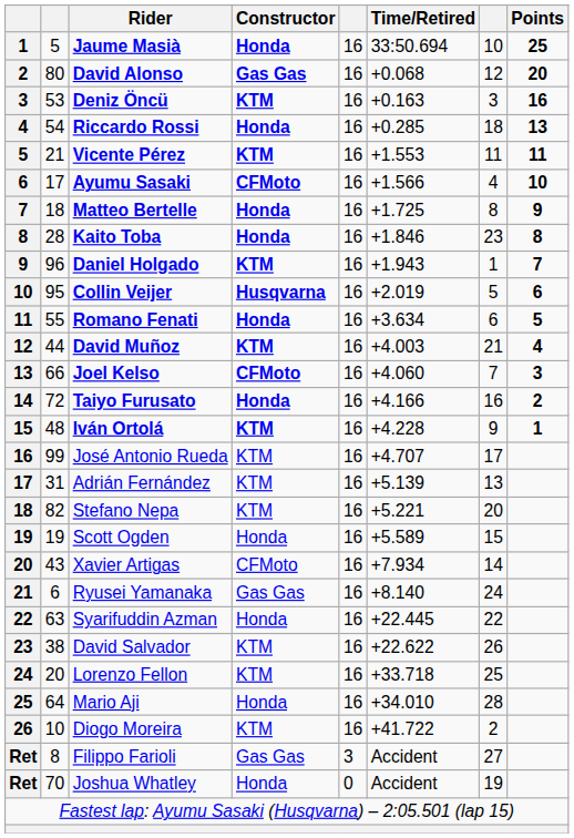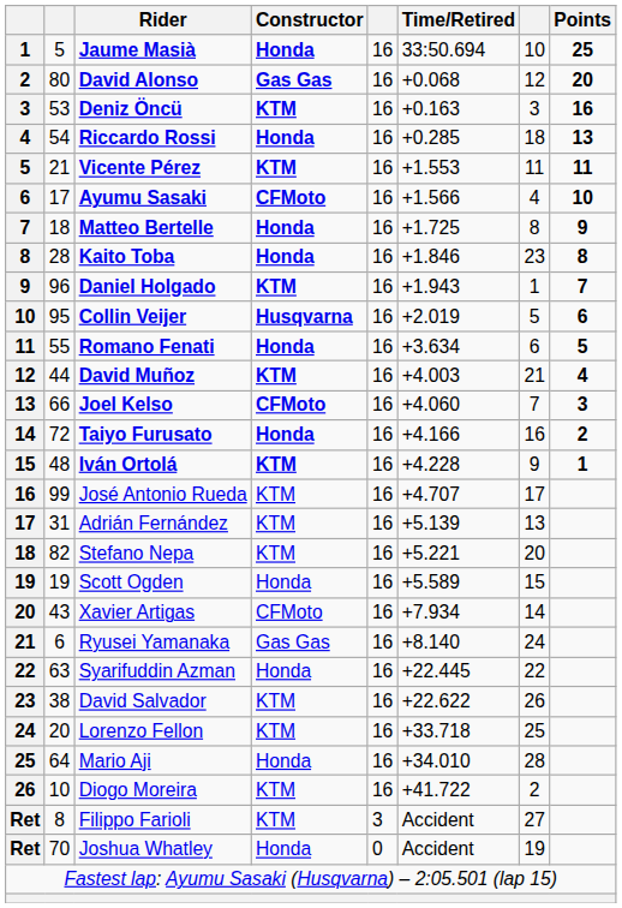 <table class="wikitable sortable" style="font-size: 85%;">
 <tr>
 <th scope="col"></th>
 <th scope="col"></th>
 <th scope="col">Rider</th>
 <th scope="col">Constructor</th>
 <th scope="col" class="unsortable"></th>
 <th scope="col" class="unsortable">Time/Retired</th>
 <th scope="col"></th>
 <th scope="col">Points</th>
 </tr>
 <tr>
 <th scope="row">1</th>
 <td align="center">5</td>
 <td data-sort-value="mas"> <strong><a href='#'>Jaume Masià</a></strong></td>
 <td><strong><a href='#'>Honda</a></strong></td>
 <td>16</td>
 <td>33:50.694</td>
 <td align="center">10</td>
 <td align="center"><strong>25</strong></td>
 </tr>
 <tr>
 <th scope="row">2</th>
 <td align="center">80</td>
 <td data-sort-value="alo"> <strong><a href='#'>David Alonso</a></strong></td>
 <td><strong><a href='#'>Gas Gas</a></strong></td>
 <td>16</td>
 <td>+0.068</td>
 <td align="center">12</td>
 <td align="center"><strong>20</strong></td>
 </tr>
 <tr>
 <th scope="row">3</th>
 <td align="center">53</td>
 <td data-sort-value="onc"> <strong><a href='#'>Deniz Öncü</a></strong></td>
 <td><strong><a href='#'>KTM</a></strong></td>
 <td>16</td>
 <td>+0.163</td>
 <td align="center">3</td>
 <td align="center"><strong>16</strong></td>
 </tr>
 <tr>
 <th scope="row">4</th>
 <td align="center">54</td>
 <td data-sort-value="ros"> <strong><a href='#'>Riccardo Rossi</a></strong></td>
 <td><strong><a href='#'>Honda</a></strong></td>
 <td>16</td>
 <td>+0.285</td>
 <td align="center">18</td>
 <td align="center"><strong>13</strong></td>
 </tr>
 <tr>
 <th scope="row">5</th>
 <td align="center">21</td>
 <td data-sort-value="per"> <strong><a href='#'>Vicente Pérez</a></strong></td>
 <td><strong><a href='#'>KTM</a></strong></td>
 <td>16</td>
 <td>+1.553</td>
 <td align="center">11</td>
 <td align="center"><strong>11</strong></td>
 </tr>
 <tr>
 <th scope="row">6</th>
 <td align="center">17</td>
 <td data-sort-value="sas"> <strong><a href='#'>Ayumu Sasaki</a></strong></td>
 <td><strong><a href='#'>CFMoto</a></strong></td>
 <td>16</td>
 <td>+1.566</td>
 <td align="center">4</td>
 <td align="center"><strong>10</strong></td>
 </tr>
 <tr>
 <th scope="row">7</th>
 <td align="center">18</td>
 <td data-sort-value="ber"> <strong><a href='#'>Matteo Bertelle</a></strong></td>
 <td><strong><a href='#'>Honda</a></strong></td>
 <td>16</td>
 <td>+1.725</td>
 <td align="center">8</td>
 <td align="center"><strong>9</strong></td>
 </tr>
 <tr>
 <th scope="row">8</th>
 <td align="center">28</td>
 <td data-sort-value="tob"> <strong><a href='#'>Kaito Toba</a></strong></td>
 <td><strong><a href='#'>Honda</a></strong></td>
 <td>16</td>
 <td>+1.846</td>
 <td align="center">23</td>
 <td align="center"><strong>8</strong></td>
 </tr>
 <tr>
 <th scope="row">9</th>
 <td align="center">96</td>
 <td data-sort-value="hol"> <strong><a href='#'>Daniel Holgado</a></strong></td>
 <td><strong><a href='#'>KTM</a></strong></td>
 <td>16</td>
 <td>+1.943</td>
 <td align="center">1</td>
 <td align="center"><strong>7</strong></td>
 </tr>
 <tr>
 <th scope="row">10</th>
 <td align="center">95</td>
 <td data-sort-value="vei"> <strong><a href='#'>Collin Veijer</a></strong></td>
 <td><strong><a href='#'>Husqvarna</a></strong></td>
 <td>16</td>
 <td>+2.019</td>
 <td align="center">5</td>
 <td align="center"><strong>6</strong></td>
 </tr>
 <tr>
 <th scope="row">11</th>
 <td align="center">55</td>
 <td data-sort-value="fen"> <strong><a href='#'>Romano Fenati</a></strong></td>
 <td><strong><a href='#'>Honda</a></strong></td>
 <td>16</td>
 <td>+3.634</td>
 <td align="center">6</td>
 <td align="center"><strong>5</strong></td>
 </tr>
 <tr>
 <th scope="row">12</th>
 <td align="center">44</td>
 <td data-sort-value="mun"> <strong><a href='#'>David Muñoz</a></strong></td>
 <td><strong><a href='#'>KTM</a></strong></td>
 <td>16</td>
 <td>+4.003</td>
 <td align="center">21</td>
 <td align="center"><strong>4</strong></td>
 </tr>
 <tr>
 <th scope="row">13</th>
 <td align="center">66</td>
 <td data-sort-value="kel"> <strong><a href='#'>Joel Kelso</a></strong></td>
 <td><strong><a href='#'>CFMoto</a></strong></td>
 <td>16</td>
 <td>+4.060</td>
 <td align="center">7</td>
 <td align="center"><strong>3</strong></td>
 </tr>
 <tr>
 <th scope="row">14</th>
 <td align="center">72</td>
 <td data-sort-value="fur"> <strong><a href='#'>Taiyo Furusato</a></strong></td>
 <td><strong><a href='#'>Honda</a></strong></td>
 <td>16</td>
 <td>+4.166</td>
 <td align="center">16</td>
 <td align="center"><strong>2</strong></td>
 </tr>
 <tr>
 <th scope="row">15</th>
 <td align="center">48</td>
 <td data-sort-value="ort"> <strong><a href='#'>Iván Ortolá</a></strong></td>
 <td><strong><a href='#'>KTM</a></strong></td>
 <td>16</td>
 <td>+4.228</td>
 <td align="center">9</td>
 <td align="center"><strong>1</strong></td>
 </tr>
 <tr>
 <th scope="row">16</th>
 <td align="center">99</td>
 <td data-sort-value="rue"> <a href='#'>José Antonio Rueda</a></td>
 <td><a href='#'>KTM</a></td>
 <td>16</td>
 <td>+4.707</td>
 <td align="center">17</td>
 <td align="center"></td>
 </tr>
 <tr>
 <th scope="row">17</th>
 <td align="center">31</td>
 <td data-sort-value="fer"> <a href='#'>Adrián Fernández</a></td>
 <td><a href='#'>KTM</a></td>
 <td>16</td>
 <td>+5.139</td>
 <td align="center">13</td>
 <td align="center"></td>
 </tr>
 <tr>
 <th scope="row">18</th>
 <td align="center">82</td>
 <td data-sort-value="nep"> <a href='#'>Stefano Nepa</a></td>
 <td><a href='#'>KTM</a></td>
 <td>16</td>
 <td>+5.221</td>
 <td align="center">20</td>
 <td align="center"></td>
 </tr>
 <tr>
 <th scope="row">19</th>
 <td align="center">19</td>
 <td data-sort-value="ogd"> <a href='#'>Scott Ogden</a></td>
 <td><a href='#'>Honda</a></td>
 <td>16</td>
 <td>+5.589</td>
 <td align="center">15</td>
 <td align="center"></td>
 </tr>
 <tr>
 <th scope="row">20</th>
 <td align="center">43</td>
 <td data-sort-value="art"> <a href='#'>Xavier Artigas</a></td>
 <td><a href='#'>CFMoto</a></td>
 <td>16</td>
 <td>+7.934</td>
 <td align="center">14</td>
 <td align="center"></td>
 </tr>
 <tr>
 <th scope="row">21</th>
 <td align="center">6</td>
 <td data-sort-value="yam"> <a href='#'>Ryusei Yamanaka</a></td>
 <td><a href='#'>Gas Gas</a></td>
 <td>16</td>
 <td>+8.140</td>
 <td align="center">24</td>
 <td align="center"></td>
 </tr>
 <tr>
 <th scope="row">22</th>
 <td align="center">63</td>
 <td data-sort-value="sya"> <a href='#'>Syarifuddin Azman</a></td>
 <td><a href='#'>Honda</a></td>
 <td>16</td>
 <td>+22.445</td>
 <td align="center">22</td>
 <td align="center"></td>
 </tr>
 <tr>
 <th scope="row">23</th>
 <td align="center">38</td>
 <td data-sort-value="sal"> <a href='#'>David Salvador</a></td>
 <td><a href='#'>KTM</a></td>
 <td>16</td>
 <td>+22.622</td>
 <td align="center">26</td>
 <td align="center"></td>
 </tr>
 <tr>
 <th scope="row">24</th>
 <td align="center">20</td>
 <td data-sort-value="fel"> <a href='#'>Lorenzo Fellon</a></td>
 <td><a href='#'>KTM</a></td>
 <td>16</td>
 <td>+33.718</td>
 <td align="center">25</td>
 <td align="center"></td>
 </tr>
 <tr>
 <th scope="row">25</th>
 <td align="center">64</td>
 <td data-sort-value="aji"> <a href='#'>Mario Aji</a></td>
 <td><a href='#'>Honda</a></td>
 <td>16</td>
 <td>+34.010</td>
 <td align="center">28</td>
 <td align="center"></td>
 </tr>
 <tr>
 <th scope="row">26</th>
 <td align="center">10</td>
 <td data-sort-value="mor"> <a href='#'>Diogo Moreira</a></td>
 <td><a href='#'>KTM</a></td>
 <td>16</td>
 <td>+41.722</td>
 <td align="center">2</td>
 <td align="center"></td>
 </tr>
 <tr>
 <th scope="row">Ret</th>
 <td align="center">8</td>
 <td data-sort-value="far"> <a href='#'>Filippo Farioli</a></td>
-<td><a href='#'>Gas Gas</a></td>
+<td><a href='#'>KTM</a></td>
 <td>3</td>
 <td>Accident</td>
 <td align="center">27</td>
 <td align="center"></td>
 </tr>
 <tr>
 <th scope="row">Ret</th>
 <td align="center">70</td>
 <td data-sort-value="wha"> <a href='#'>Joshua Whatley</a></td>
 <td><a href='#'>Honda</a></td>
 <td>0</td>
 <td>Accident</td>
 <td align="center">19</td>
 <td align="center"></td>
 </tr>
 <tr class="sortbottom">
 <td colspan="8" style="text-align:center"><em><a href='#'>Fastest lap</a>:  <a href='#'>Ayumu Sasaki</a> (<a href='#'>Husqvarna</a>) – 2:05.501 (lap 15)</em></td>
 </tr>
 <tr>
 <th colspan=8></th>
 </tr>
 </table>
